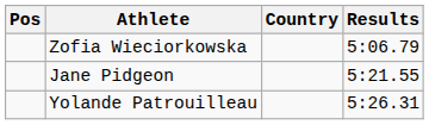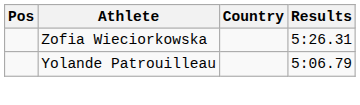 <table class="wikitable">
 <tr>
 <th>Pos</th>
 <th>Athlete</th>
 <th>Country</th>
 <th>Results</th>
 </tr>
 <tr>
 <td align="center"></td>
 <td>Zofia Wieciorkowska</td>
 <td></td>
-<td>5:06.79</td>
-</tr>
-<tr>
-<td align="center"></td>
-<td>Jane Pidgeon</td>
-<td></td>
-<td>5:21.55</td>
+<td>5:26.31</td>
 </tr>
 <tr>
 <td align="center"></td>
 <td>Yolande Patrouilleau</td>
 <td></td>
-<td>5:26.31</td>
+<td>5:06.79</td>
 </tr>
 </table>
